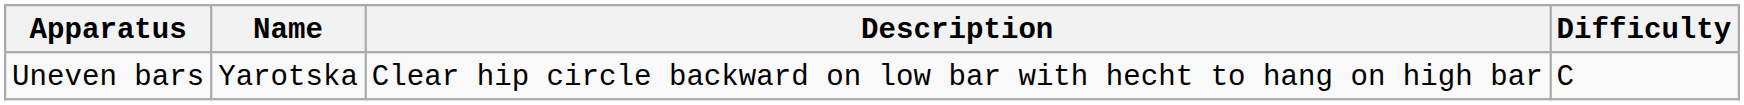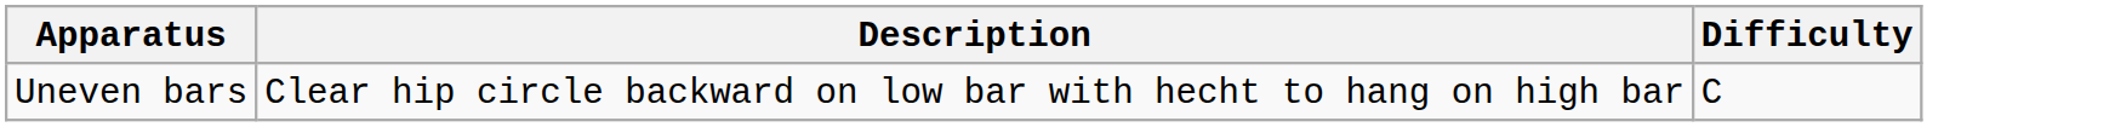 <table class="wikitable">
 <tr>
 <th>Apparatus</th>
-<th>Name</th>
 <th>Description</th>
 <th>Difficulty</th>
 </tr>
 <tr>
 <td>Uneven bars</td>
-<td>Yarotska</td>
 <td>Clear hip circle backward on low bar with hecht to hang on high bar</td>
 <td>C</td>
 </tr>
 </table>
